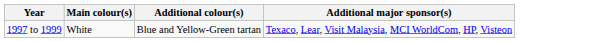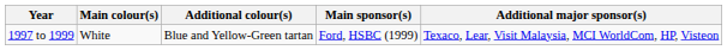 <table class="wikitable">
 <tr>
 <th>Year</th>
 <th>Main colour(s)</th>
 <th>Additional colour(s)</th>
+<th>Main sponsor(s)</th>
 <th>Additional major sponsor(s)</th>
 </tr>
 <tr>
 <td><a href='#'>1997</a> to <a href='#'>1999</a></td>
 <td>White</td>
 <td>Blue and Yellow-Green tartan</td>
+<td><a href='#'>Ford</a>, <a href='#'>HSBC</a> (1999)</td>
 <td><a href='#'>Texaco</a>, <a href='#'>Lear</a>, <a href='#'>Visit Malaysia</a>, <a href='#'>MCI WorldCom</a>, <a href='#'>HP</a>, <a href='#'>Visteon</a></td>
 </tr>
 </table>
